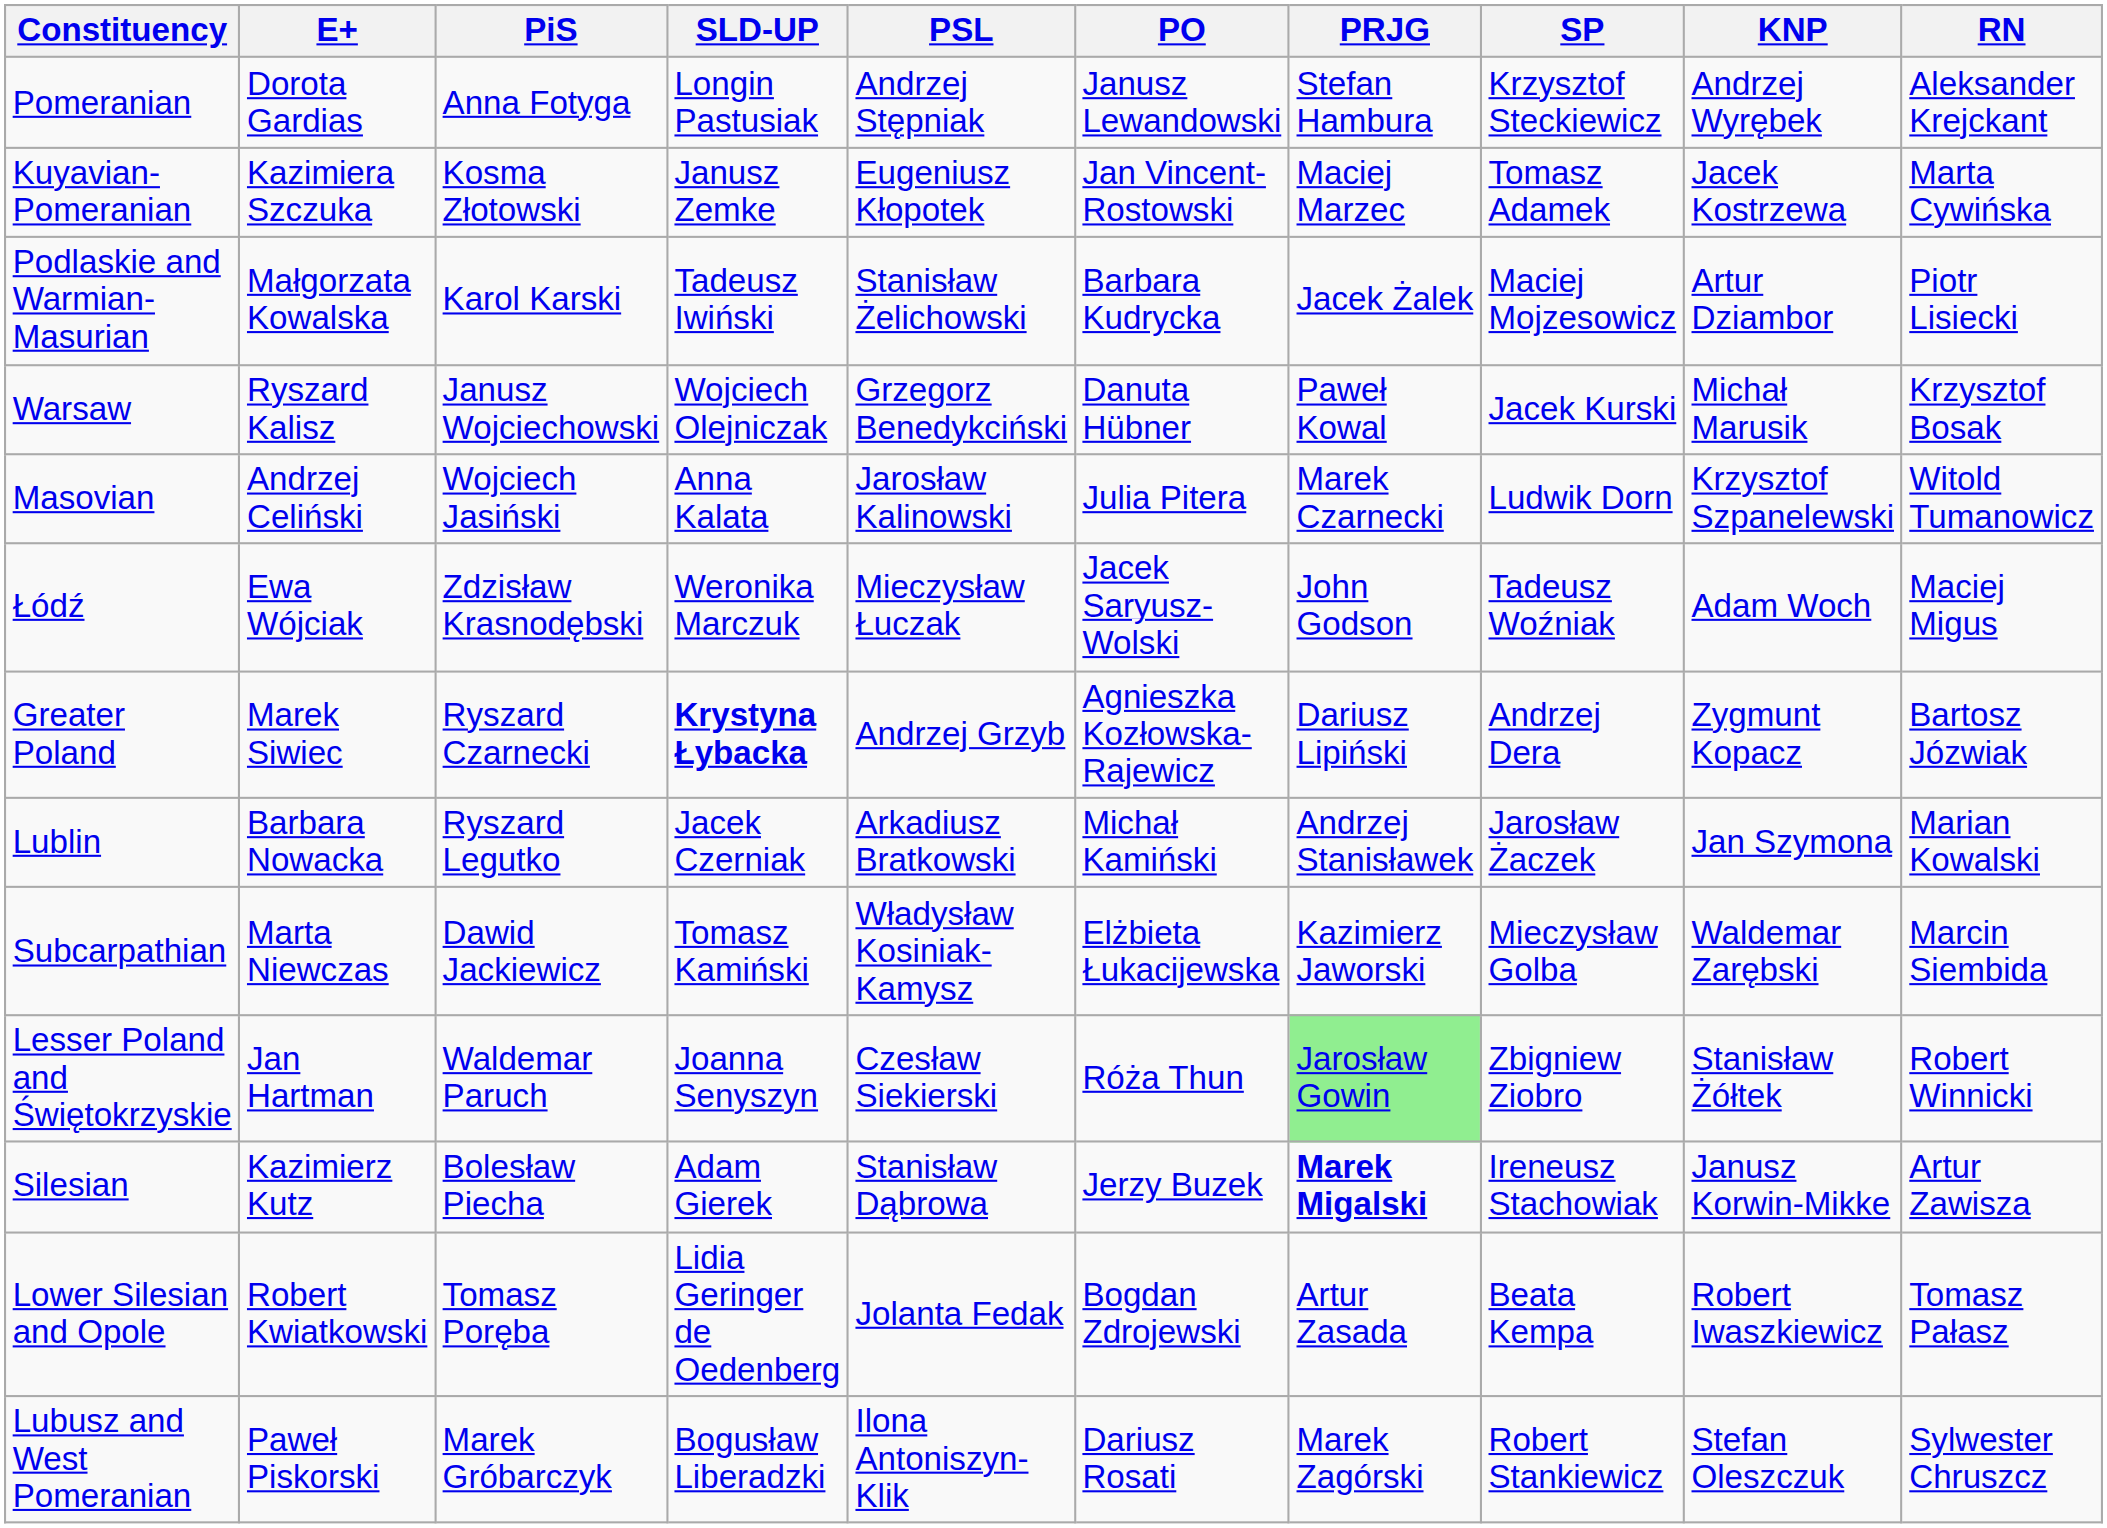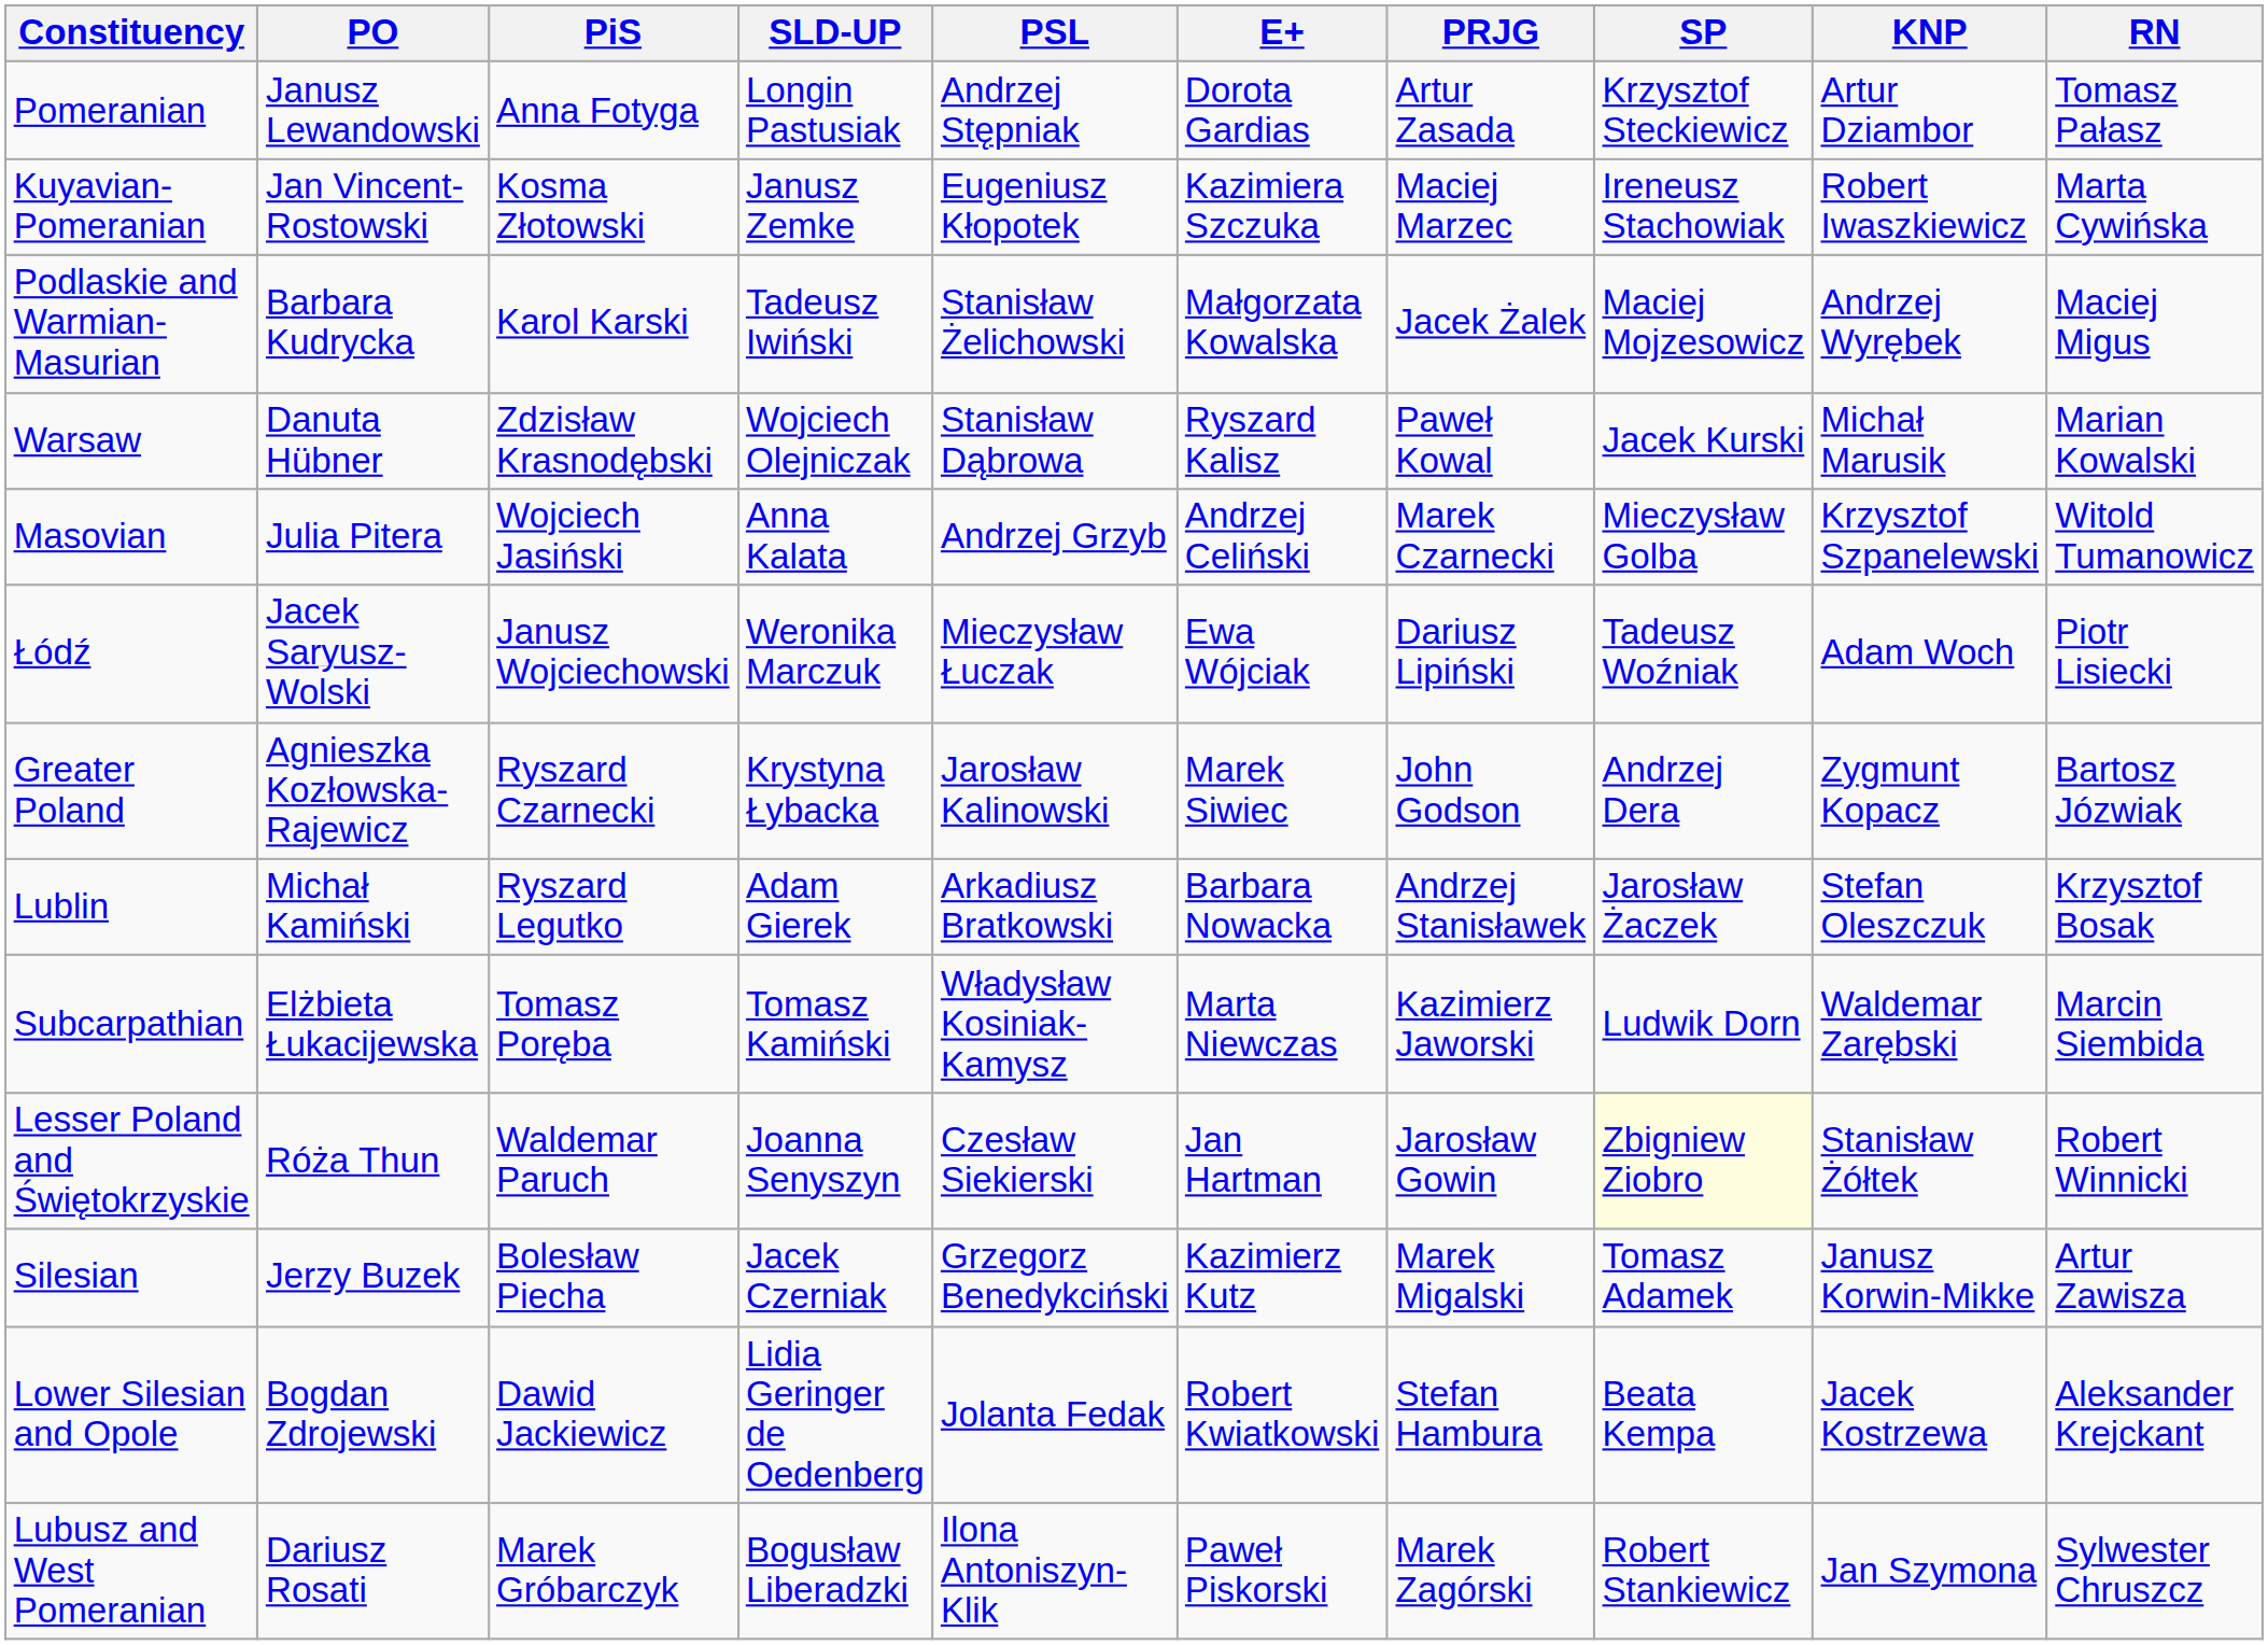 <table class="wikitable">
 <tr>
 <th style="width:80px;"><a href='#'>Constituency</a></th>
-<th style="width:80px;"><a href='#'>E+</a></th>
+<th style="width:80px;"><a href='#'>PO</a></th>
 <th style="width:80px;"><a href='#'>PiS</a></th>
 <th style="width:80px;"><a href='#'>SLD-UP</a></th>
 <th style="width:80px;"><a href='#'>PSL</a></th>
-<th style="width:80px;"><a href='#'>PO</a></th>
+<th style="width:80px;"><a href='#'>E+</a></th>
 <th style="width:80px;"><a href='#'>PRJG</a></th>
 <th style="width:80px;"><a href='#'>SP</a></th>
 <th style="width:80px;"><a href='#'>KNP</a></th>
 <th style="width:80px;"><a href='#'>RN</a></th>
 </tr>
 <tr>
 <td><a href='#'>Pomeranian</a></td>
-<td><a href='#'>Dorota Gardias</a></td>
+<td><a href='#'>Janusz Lewandowski</a></td>
 <td><a href='#'>Anna Fotyga</a></td>
 <td><a href='#'>Longin Pastusiak</a></td>
 <td><a href='#'>Andrzej Stępniak</a></td>
-<td><a href='#'>Janusz Lewandowski</a></td>
-<td><a href='#'>Stefan Hambura</a></td>
+<td><a href='#'>Dorota Gardias</a></td>
+<td><a href='#'>Artur Zasada</a></td>
 <td><a href='#'>Krzysztof Steckiewicz</a></td>
-<td><a href='#'>Andrzej Wyrębek</a></td>
-<td><a href='#'>Aleksander Krejckant</a></td>
+<td><a href='#'>Artur Dziambor</a></td>
+<td><a href='#'>Tomasz Pałasz</a></td>
 </tr>
 <tr>
 <td><a href='#'>Kuyavian-Pomeranian</a></td>
-<td><a href='#'>Kazimiera Szczuka</a></td>
+<td><a href='#'>Jan Vincent-Rostowski</a></td>
 <td><a href='#'>Kosma Złotowski</a></td>
 <td><a href='#'>Janusz Zemke</a></td>
 <td><a href='#'>Eugeniusz Kłopotek</a></td>
-<td><a href='#'>Jan Vincent-Rostowski</a></td>
+<td><a href='#'>Kazimiera Szczuka</a></td>
 <td><a href='#'>Maciej Marzec</a></td>
-<td><a href='#'>Tomasz Adamek</a></td>
-<td><a href='#'>Jacek Kostrzewa</a></td>
+<td><a href='#'>Ireneusz Stachowiak</a></td>
+<td><a href='#'>Robert Iwaszkiewicz</a></td>
 <td><a href='#'>Marta Cywińska</a></td>
 </tr>
 <tr>
 <td><a href='#'>Podlaskie and Warmian-Masurian</a></td>
-<td><a href='#'>Małgorzata Kowalska</a></td>
+<td><a href='#'>Barbara Kudrycka</a></td>
 <td><a href='#'>Karol Karski</a></td>
 <td><a href='#'>Tadeusz Iwiński</a></td>
 <td><a href='#'>Stanisław Żelichowski</a></td>
-<td><a href='#'>Barbara Kudrycka</a></td>
+<td><a href='#'>Małgorzata Kowalska</a></td>
 <td><a href='#'>Jacek Żalek</a></td>
 <td><a href='#'>Maciej Mojzesowicz</a></td>
-<td><a href='#'>Artur Dziambor</a></td>
-<td><a href='#'>Piotr Lisiecki</a></td>
+<td><a href='#'>Andrzej Wyrębek</a></td>
+<td><a href='#'>Maciej Migus</a></td>
 </tr>
 <tr>
 <td><a href='#'>Warsaw</a></td>
+<td><a href='#'>Danuta Hübner</a></td>
+<td><a href='#'>Zdzisław Krasnodębski</a></td>
+<td><a href='#'>Wojciech Olejniczak</a></td>
+<td><a href='#'>Stanisław Dąbrowa</a></td>
 <td><a href='#'>Ryszard Kalisz</a></td>
-<td><a href='#'>Janusz Wojciechowski</a></td>
-<td><a href='#'>Wojciech Olejniczak</a></td>
-<td><a href='#'>Grzegorz Benedykciński</a></td>
-<td><a href='#'>Danuta Hübner</a></td>
 <td><a href='#'>Paweł Kowal</a></td>
 <td><a href='#'>Jacek Kurski</a></td>
 <td><a href='#'>Michał Marusik</a></td>
-<td><a href='#'>Krzysztof Bosak</a></td>
+<td><a href='#'>Marian Kowalski</a></td>
 </tr>
 <tr>
 <td><a href='#'>Masovian</a></td>
-<td><a href='#'>Andrzej Celiński</a></td>
+<td><a href='#'>Julia Pitera</a></td>
 <td><a href='#'>Wojciech Jasiński</a></td>
 <td><a href='#'>Anna Kalata</a></td>
-<td><a href='#'>Jarosław Kalinowski</a></td>
-<td><a href='#'>Julia Pitera</a></td>
+<td><a href='#'>Andrzej Grzyb</a></td>
+<td><a href='#'>Andrzej Celiński</a></td>
 <td><a href='#'>Marek Czarnecki</a></td>
-<td><a href='#'>Ludwik Dorn</a></td>
+<td><a href='#'>Mieczysław Golba</a></td>
 <td><a href='#'>Krzysztof Szpanelewski</a></td>
 <td><a href='#'>Witold Tumanowicz</a></td>
 </tr>
 <tr>
 <td><a href='#'>Łódź</a></td>
-<td><a href='#'>Ewa Wójciak</a></td>
-<td><a href='#'>Zdzisław Krasnodębski</a></td>
+<td><a href='#'>Jacek Saryusz-Wolski</a></td>
+<td><a href='#'>Janusz Wojciechowski</a></td>
 <td><a href='#'>Weronika Marczuk</a></td>
 <td><a href='#'>Mieczysław Łuczak</a></td>
-<td><a href='#'>Jacek Saryusz-Wolski</a></td>
-<td><a href='#'>John Godson</a></td>
+<td><a href='#'>Ewa Wójciak</a></td>
+<td><a href='#'>Dariusz Lipiński</a></td>
 <td><a href='#'>Tadeusz Woźniak</a></td>
 <td><a href='#'>Adam Woch</a></td>
-<td><a href='#'>Maciej Migus</a></td>
+<td><a href='#'>Piotr Lisiecki</a></td>
 </tr>
 <tr>
 <td><a href='#'>Greater Poland</a></td>
+<td><a href='#'>Agnieszka Kozłowska-Rajewicz</a></td>
+<td><a href='#'>Ryszard Czarnecki</a></td>
+<td><a href='#'>Krystyna Łybacka</a></td>
+<td><a href='#'>Jarosław Kalinowski</a></td>
 <td><a href='#'>Marek Siwiec</a></td>
-<td><a href='#'>Ryszard Czarnecki</a></td>
-<td><strong><a href='#'>Krystyna Łybacka</a></strong></td>
-<td><a href='#'>Andrzej Grzyb</a></td>
-<td><a href='#'>Agnieszka Kozłowska-Rajewicz</a></td>
-<td><a href='#'>Dariusz Lipiński</a></td>
+<td><a href='#'>John Godson</a></td>
 <td><a href='#'>Andrzej Dera</a></td>
 <td><a href='#'>Zygmunt Kopacz</a></td>
 <td><a href='#'>Bartosz Józwiak</a></td>
 </tr>
 <tr>
 <td><a href='#'>Lublin</a></td>
+<td><a href='#'>Michał Kamiński</a></td>
+<td><a href='#'>Ryszard Legutko</a></td>
+<td><a href='#'>Adam Gierek</a></td>
+<td><a href='#'>Arkadiusz Bratkowski</a></td>
 <td><a href='#'>Barbara Nowacka</a></td>
-<td><a href='#'>Ryszard Legutko</a></td>
-<td><a href='#'>Jacek Czerniak</a></td>
-<td><a href='#'>Arkadiusz Bratkowski</a></td>
-<td><a href='#'>Michał Kamiński</a></td>
 <td><a href='#'>Andrzej Stanisławek</a></td>
 <td><a href='#'>Jarosław Żaczek</a></td>
-<td><a href='#'>Jan Szymona</a></td>
-<td><a href='#'>Marian Kowalski</a></td>
+<td><a href='#'>Stefan Oleszczuk</a></td>
+<td><a href='#'>Krzysztof Bosak</a></td>
 </tr>
 <tr>
 <td><a href='#'>Subcarpathian</a></td>
-<td><a href='#'>Marta Niewczas</a></td>
-<td><a href='#'>Dawid Jackiewicz</a></td>
+<td><a href='#'>Elżbieta Łukacijewska</a></td>
+<td><a href='#'>Tomasz Poręba</a></td>
 <td><a href='#'>Tomasz Kamiński</a></td>
 <td><a href='#'>Władysław Kosiniak-Kamysz</a></td>
-<td><a href='#'>Elżbieta Łukacijewska</a></td>
+<td><a href='#'>Marta Niewczas</a></td>
 <td><a href='#'>Kazimierz Jaworski</a></td>
-<td><a href='#'>Mieczysław Golba</a></td>
+<td><a href='#'>Ludwik Dorn</a></td>
 <td><a href='#'>Waldemar Zarębski</a></td>
 <td><a href='#'>Marcin Siembida</a></td>
 </tr>
 <tr>
 <td><a href='#'>Lesser Poland and Świętokrzyskie</a></td>
-<td><a href='#'>Jan Hartman</a></td>
+<td><a href='#'>Róża Thun</a></td>
 <td><a href='#'>Waldemar Paruch</a></td>
 <td><a href='#'>Joanna Senyszyn</a></td>
 <td><a href='#'>Czesław Siekierski</a></td>
-<td><a href='#'>Róża Thun</a></td>
-<td style="background: lightgreen;"><a href='#'>Jarosław Gowin</a></td>
-<td><a href='#'>Zbigniew Ziobro</a></td>
+<td><a href='#'>Jan Hartman</a></td>
+<td><a href='#'>Jarosław Gowin</a></td>
+<td style="background: lightyellow;"><a href='#'>Zbigniew Ziobro</a></td>
 <td><a href='#'>Stanisław Żółtek</a></td>
 <td><a href='#'>Robert Winnicki</a></td>
 </tr>
 <tr>
 <td><a href='#'>Silesian</a></td>
+<td><a href='#'>Jerzy Buzek</a></td>
+<td><a href='#'>Bolesław Piecha</a></td>
+<td><a href='#'>Jacek Czerniak</a></td>
+<td><a href='#'>Grzegorz Benedykciński</a></td>
 <td><a href='#'>Kazimierz Kutz</a></td>
-<td><a href='#'>Bolesław Piecha</a></td>
-<td><a href='#'>Adam Gierek</a></td>
-<td><a href='#'>Stanisław Dąbrowa</a></td>
-<td><a href='#'>Jerzy Buzek</a></td>
-<td><strong><a href='#'>Marek Migalski</a></strong></td>
-<td><a href='#'>Ireneusz Stachowiak</a></td>
+<td><a href='#'>Marek Migalski</a></td>
+<td><a href='#'>Tomasz Adamek</a></td>
 <td><a href='#'>Janusz Korwin-Mikke</a></td>
 <td><a href='#'>Artur Zawisza</a></td>
 </tr>
 <tr>
 <td><a href='#'>Lower Silesian and Opole</a></td>
-<td><a href='#'>Robert Kwiatkowski</a></td>
-<td><a href='#'>Tomasz Poręba</a></td>
+<td><a href='#'>Bogdan Zdrojewski</a></td>
+<td><a href='#'>Dawid Jackiewicz</a></td>
 <td><a href='#'>Lidia Geringer de Oedenberg</a></td>
 <td><a href='#'>Jolanta Fedak</a></td>
-<td><a href='#'>Bogdan Zdrojewski</a></td>
-<td><a href='#'>Artur Zasada</a></td>
+<td><a href='#'>Robert Kwiatkowski</a></td>
+<td><a href='#'>Stefan Hambura</a></td>
 <td><a href='#'>Beata Kempa</a></td>
-<td><a href='#'>Robert Iwaszkiewicz</a></td>
-<td><a href='#'>Tomasz Pałasz</a></td>
+<td><a href='#'>Jacek Kostrzewa</a></td>
+<td><a href='#'>Aleksander Krejckant</a></td>
 </tr>
 <tr>
 <td><a href='#'>Lubusz and West Pomeranian</a></td>
-<td><a href='#'>Paweł Piskorski</a></td>
+<td><a href='#'>Dariusz Rosati</a></td>
 <td><a href='#'>Marek Gróbarczyk</a></td>
 <td><a href='#'>Bogusław Liberadzki</a></td>
 <td><a href='#'>Ilona Antoniszyn-Klik</a></td>
-<td><a href='#'>Dariusz Rosati</a></td>
+<td><a href='#'>Paweł Piskorski</a></td>
 <td><a href='#'>Marek Zagórski</a></td>
 <td><a href='#'>Robert Stankiewicz</a></td>
-<td><a href='#'>Stefan Oleszczuk</a></td>
+<td><a href='#'>Jan Szymona</a></td>
 <td><a href='#'>Sylwester Chruszcz</a></td>
 </tr>
 </table>
